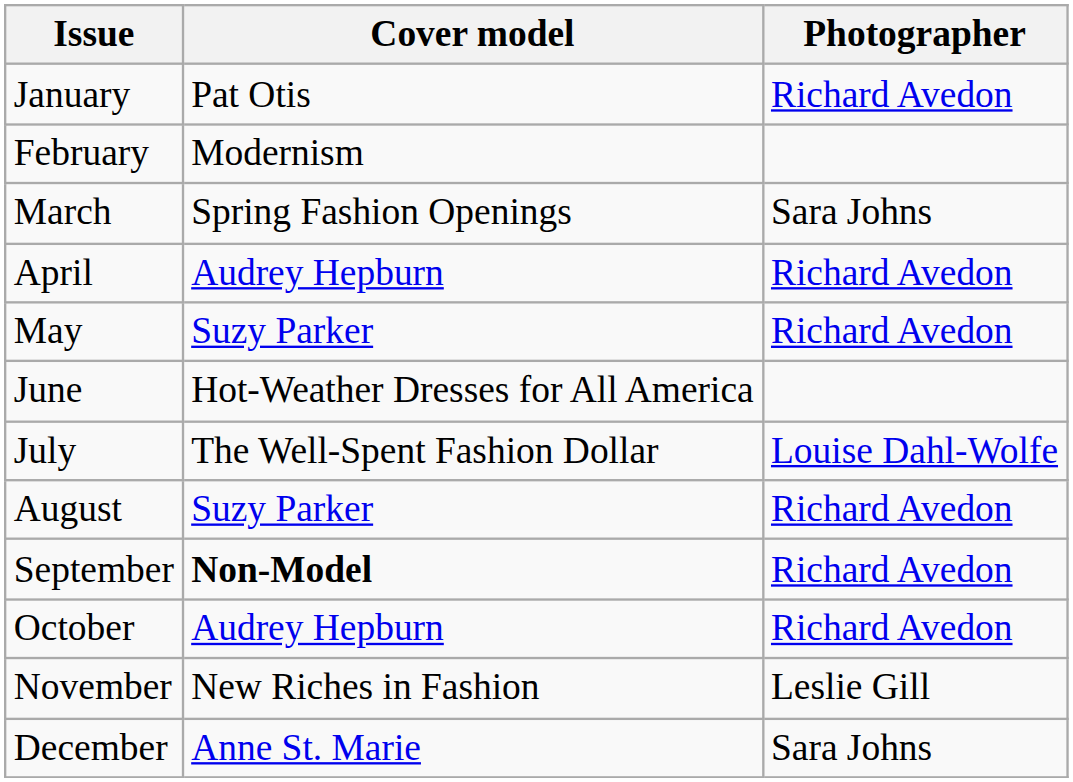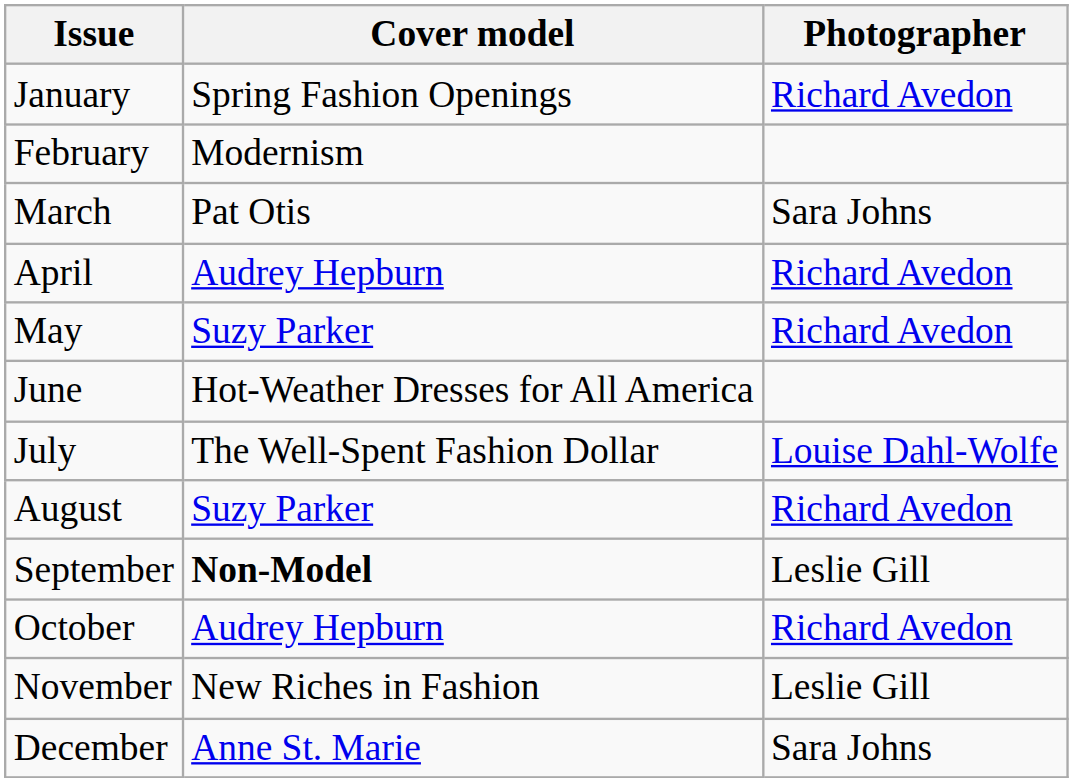 <table class="sortable wikitable">
 <tr>
 <th>Issue</th>
 <th>Cover model</th>
 <th>Photographer</th>
 </tr>
 <tr>
 <td>January</td>
-<td>Pat Otis</td>
+<td>Spring Fashion Openings</td>
 <td><a href='#'>Richard Avedon</a></td>
 </tr>
 <tr>
 <td>February</td>
 <td>Modernism</td>
 <td></td>
 </tr>
 <tr>
 <td>March</td>
-<td>Spring Fashion Openings</td>
+<td>Pat Otis</td>
 <td>Sara Johns</td>
 </tr>
 <tr>
 <td>April</td>
 <td><a href='#'>Audrey Hepburn</a></td>
 <td><a href='#'>Richard Avedon</a></td>
 </tr>
 <tr>
 <td>May</td>
 <td><a href='#'>Suzy Parker</a></td>
 <td><a href='#'>Richard Avedon</a></td>
 </tr>
 <tr>
 <td>June</td>
 <td>Hot-Weather Dresses for All America</td>
 <td></td>
 </tr>
 <tr>
 <td>July</td>
 <td>The Well-Spent Fashion Dollar</td>
 <td><a href='#'>Louise Dahl-Wolfe</a></td>
 </tr>
 <tr>
 <td>August</td>
 <td><a href='#'>Suzy Parker</a></td>
 <td><a href='#'>Richard Avedon</a></td>
 </tr>
 <tr>
 <td>September</td>
 <td><strong>Non-Model</strong></td>
-<td><a href='#'>Richard Avedon</a></td>
+<td>Leslie Gill</td>
 </tr>
 <tr>
 <td>October</td>
 <td><a href='#'>Audrey Hepburn</a></td>
 <td><a href='#'>Richard Avedon</a></td>
 </tr>
 <tr>
 <td>November</td>
 <td>New Riches in Fashion</td>
 <td>Leslie Gill</td>
 </tr>
 <tr>
 <td>December</td>
 <td><a href='#'>Anne St. Marie</a></td>
 <td>Sara Johns</td>
 </tr>
 </table>
